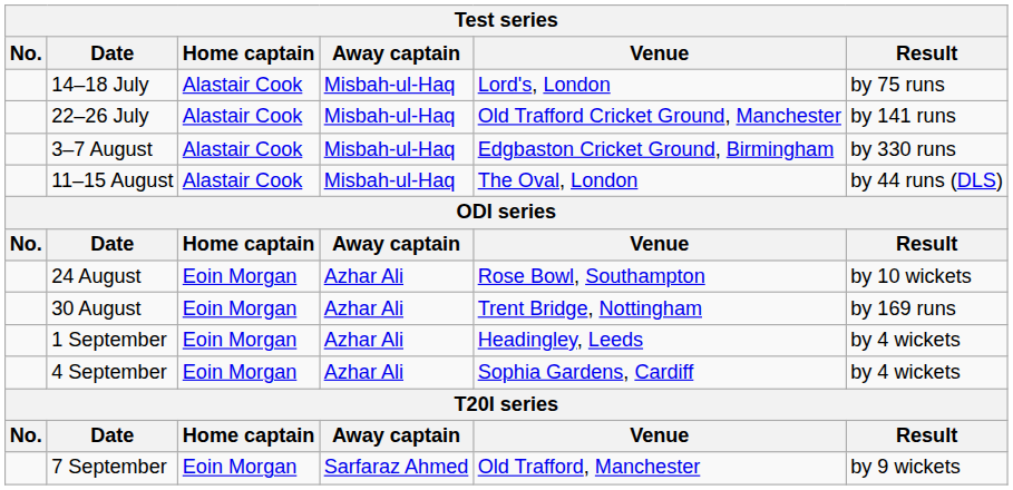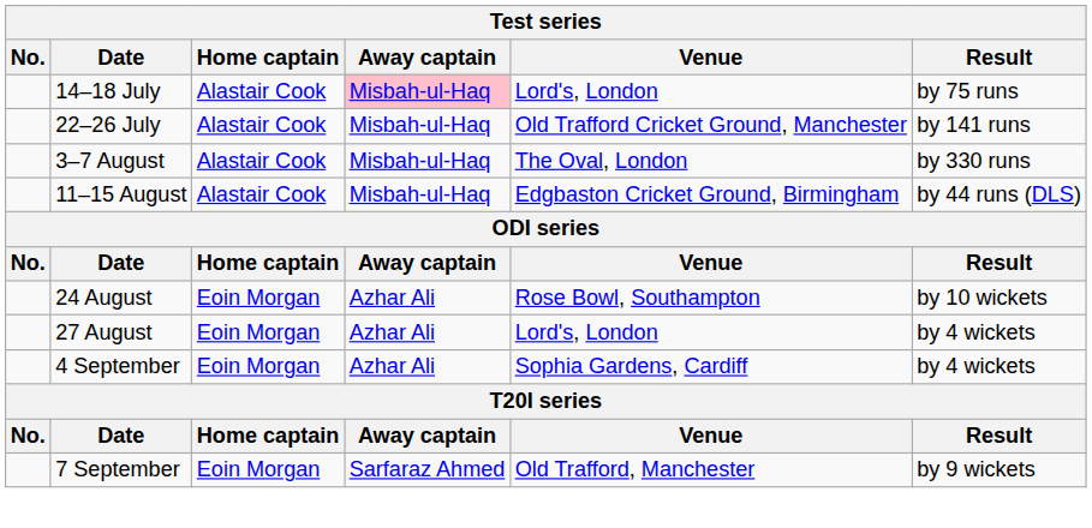 <table class="wikitable">
 <tr>
 <th colspan="6">Test series</th>
 </tr>
 <tr>
 <th>No.</th>
 <th>Date</th>
 <th>Home captain</th>
 <th>Away captain</th>
 <th>Venue</th>
 <th>Result</th>
 </tr>
 <tr>
 <td></td>
 <td>14–18 July</td>
 <td><a href='#'>Alastair Cook</a></td>
-<td><a href='#'>Misbah-ul-Haq</a></td>
+<td style="background: pink;"><a href='#'>Misbah-ul-Haq</a></td>
 <td><a href='#'>Lord's</a>, <a href='#'>London</a></td>
 <td> by 75 runs</td>
 </tr>
 <tr>
 <td></td>
 <td>22–26 July</td>
 <td><a href='#'>Alastair Cook</a></td>
 <td><a href='#'>Misbah-ul-Haq</a></td>
 <td><a href='#'>Old Trafford Cricket Ground</a>, <a href='#'>Manchester</a></td>
 <td> by 141 runs</td>
 </tr>
 <tr>
 <td></td>
 <td>3–7 August</td>
 <td><a href='#'>Alastair Cook</a></td>
 <td><a href='#'>Misbah-ul-Haq</a></td>
-<td><a href='#'>Edgbaston Cricket Ground</a>, <a href='#'>Birmingham</a></td>
+<td><a href='#'>The Oval</a>, <a href='#'>London</a></td>
 <td> by 330 runs</td>
 </tr>
 <tr>
 <td></td>
 <td>11–15 August</td>
 <td><a href='#'>Alastair Cook</a></td>
 <td><a href='#'>Misbah-ul-Haq</a></td>
-<td><a href='#'>The Oval</a>, <a href='#'>London</a></td>
+<td><a href='#'>Edgbaston Cricket Ground</a>, <a href='#'>Birmingham</a></td>
 <td> by 44 runs (<a href='#'>DLS</a>)</td>
 </tr>
 <tr>
 <th colspan="6">ODI series</th>
 </tr>
 <tr>
 <th>No.</th>
 <th>Date</th>
 <th>Home captain</th>
 <th>Away captain</th>
 <th>Venue</th>
 <th>Result</th>
 </tr>
 <tr>
 <td></td>
 <td>24 August</td>
 <td><a href='#'>Eoin Morgan</a></td>
 <td><a href='#'>Azhar Ali</a></td>
 <td><a href='#'>Rose Bowl</a>, <a href='#'>Southampton</a></td>
 <td> by 10 wickets</td>
 </tr>
 <tr>
 <td></td>
-<td>30 August</td>
+<td>27 August</td>
 <td><a href='#'>Eoin Morgan</a></td>
 <td><a href='#'>Azhar Ali</a></td>
-<td><a href='#'>Trent Bridge</a>, <a href='#'>Nottingham</a></td>
-<td> by 169 runs</td>
-</tr>
-<tr>
-<td></td>
-<td>1 September</td>
-<td><a href='#'>Eoin Morgan</a></td>
-<td><a href='#'>Azhar Ali</a></td>
-<td><a href='#'>Headingley</a>, <a href='#'>Leeds</a></td>
+<td><a href='#'>Lord's</a>, <a href='#'>London</a></td>
 <td> by 4 wickets</td>
 </tr>
 <tr>
 <td></td>
 <td>4 September</td>
 <td><a href='#'>Eoin Morgan</a></td>
 <td><a href='#'>Azhar Ali</a></td>
 <td><a href='#'>Sophia Gardens</a>, <a href='#'>Cardiff</a></td>
 <td> by 4 wickets</td>
 </tr>
 <tr>
 <th colspan="6">T20I series</th>
 </tr>
 <tr>
 <th>No.</th>
 <th>Date</th>
 <th>Home captain</th>
 <th>Away captain</th>
 <th>Venue</th>
 <th>Result</th>
 </tr>
 <tr>
 <td></td>
 <td>7 September</td>
 <td><a href='#'>Eoin Morgan</a></td>
 <td><a href='#'>Sarfaraz Ahmed</a></td>
 <td><a href='#'>Old Trafford</a>, <a href='#'>Manchester</a></td>
 <td> by 9 wickets</td>
 </tr>
 </table>
